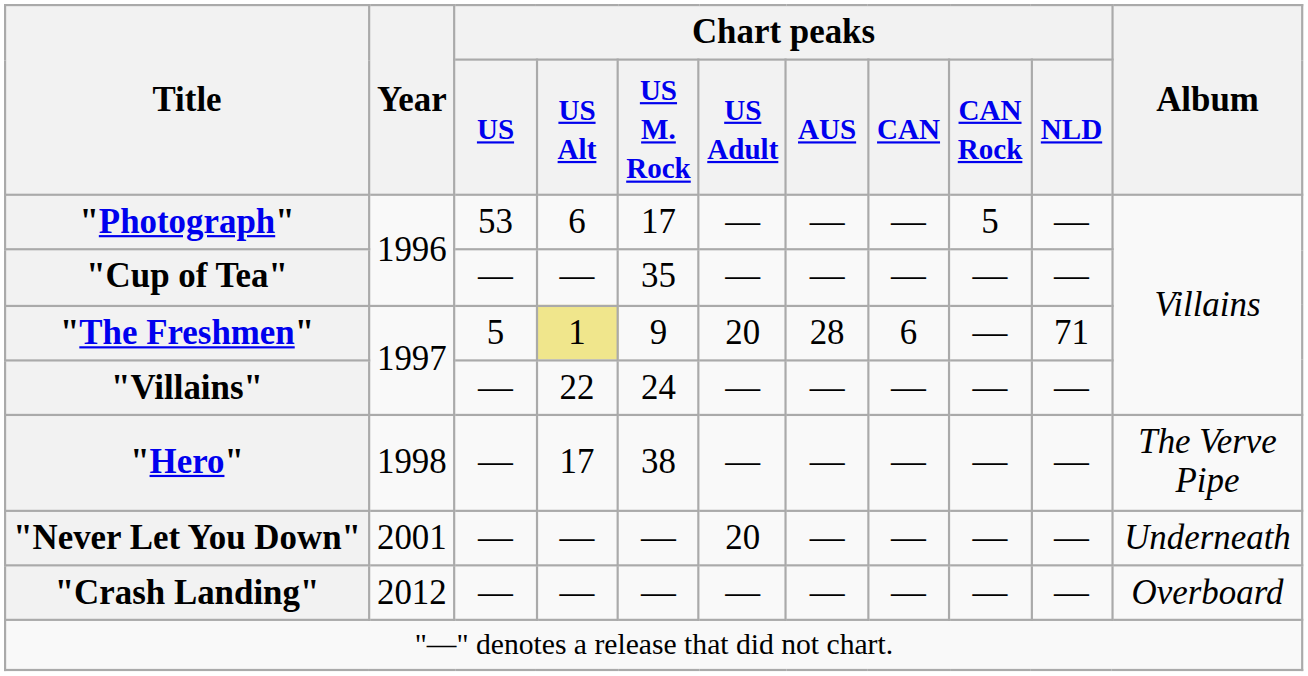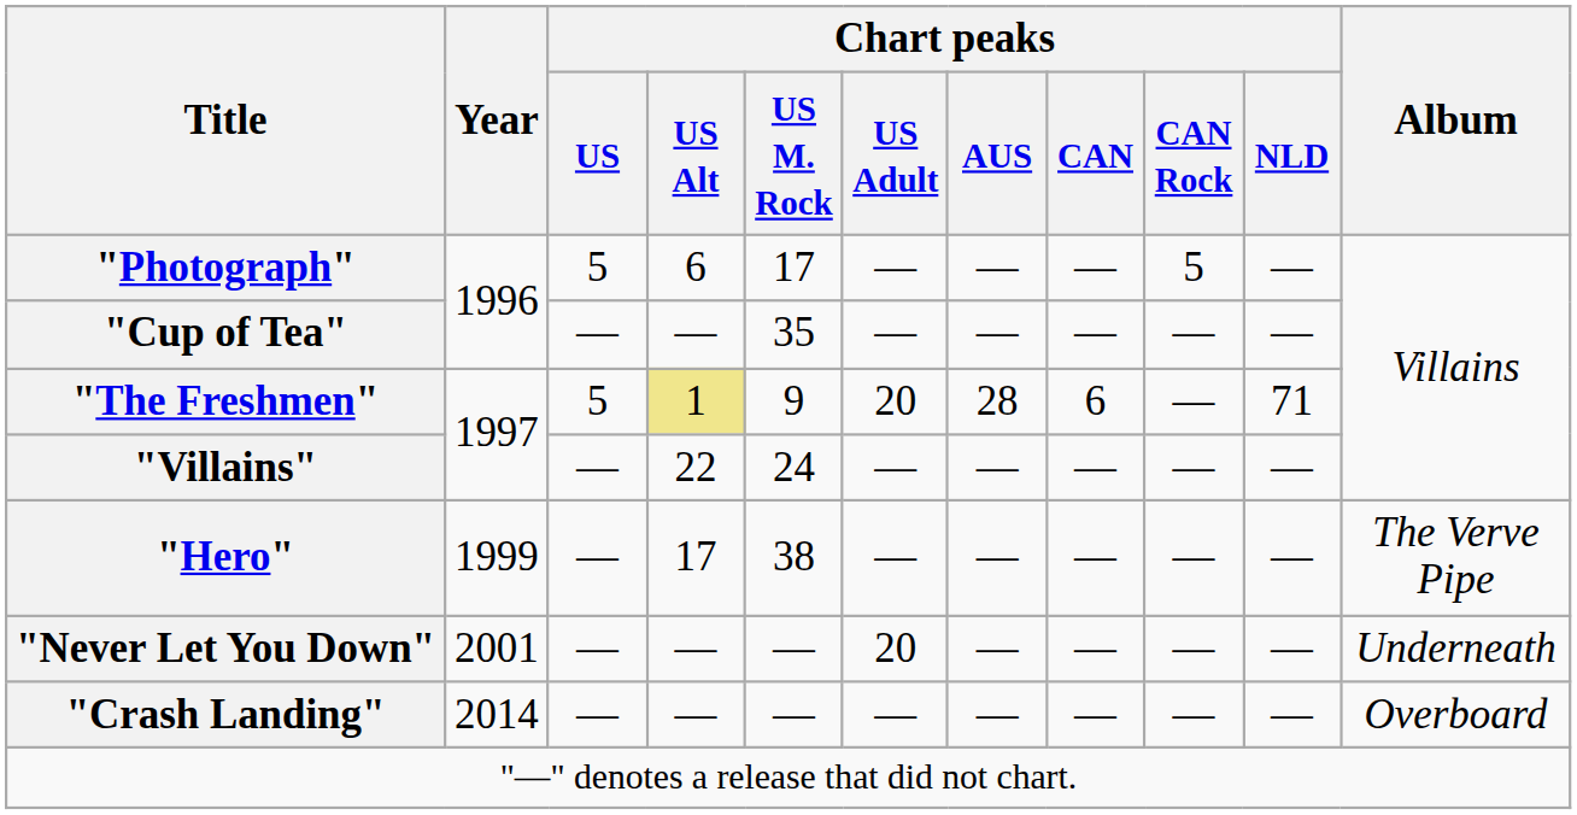 <table class="wikitable plainrowheaders" style="text-align:center">
 <tr>
 <th rowspan="2">Title</th>
 <th rowspan="2">Year</th>
 <th colspan="8">Chart peaks</th>
 <th rowspan="2" style="width:80px;">Album</th>
 </tr>
 <tr>
 <th style="width:30px;"><small> <a href='#'>US</a></small><br></th>
 <th style="width:30px;"><small> <a href='#'>US Alt</a></small><br></th>
 <th style="width:30px;"><small> <a href='#'>US M. Rock</a></small><br></th>
 <th style="width:30px;"><small> <a href='#'>US Adult</a></small><br></th>
 <th style="width:30px;"><small> <a href='#'>AUS</a></small><br></th>
 <th style="width:30px;"><small> <a href='#'>CAN</a></small><br></th>
 <th style="width:30px;"><small> <a href='#'>CAN Rock</a></small><br></th>
 <th style="width:30px;"><small> <a href='#'>NLD</a></small><br></th>
 </tr>
 <tr>
 <th scope="row">"<a href='#'>Photograph</a>"</th>
 <td rowspan="2">1996</td>
-<td>53</td>
+<td>5</td>
 <td>6</td>
 <td>17</td>
 <td>—</td>
 <td>—</td>
 <td>—</td>
 <td>5</td>
 <td>—</td>
 <td rowspan="4"><em>Villains</em></td>
 </tr>
 <tr>
 <th scope="row">"Cup of Tea"</th>
 <td>—</td>
 <td>—</td>
 <td>35</td>
 <td>—</td>
 <td>—</td>
 <td>—</td>
 <td>—</td>
 <td>—</td>
 </tr>
 <tr>
 <th scope="row">"<a href='#'>The Freshmen</a>"</th>
 <td rowspan="2">1997</td>
 <td>5</td>
 <td style="background: khaki;">1</td>
 <td>9</td>
 <td>20</td>
 <td>28</td>
 <td>6</td>
 <td>—</td>
 <td>71</td>
 </tr>
 <tr>
 <th scope="row">"Villains"</th>
 <td>—</td>
 <td>22</td>
 <td>24</td>
 <td>—</td>
 <td>—</td>
 <td>—</td>
 <td>—</td>
 <td>—</td>
 </tr>
 <tr>
 <th scope="row">"<a href='#'>Hero</a>"</th>
-<td>1998</td>
+<td>1999</td>
 <td>—</td>
 <td>17</td>
 <td>38</td>
 <td>—</td>
 <td>—</td>
 <td>—</td>
 <td>—</td>
 <td>—</td>
 <td><em>The Verve Pipe</em></td>
 </tr>
 <tr>
 <th scope="row">"Never Let You Down"</th>
 <td>2001</td>
 <td>—</td>
 <td>—</td>
 <td>—</td>
 <td>20</td>
 <td>—</td>
 <td>—</td>
 <td>—</td>
 <td>—</td>
 <td><em>Underneath</em></td>
 </tr>
 <tr>
 <th scope="row">"Crash Landing"</th>
-<td>2012</td>
+<td>2014</td>
 <td>—</td>
 <td>—</td>
 <td>—</td>
 <td>—</td>
 <td>—</td>
 <td>—</td>
 <td>—</td>
 <td>—</td>
 <td><em>Overboard</em></td>
 </tr>
 <tr>
 <td colspan="12" style="text-align:center; font-size:85%">"—" denotes a release that did not chart.</td>
 </tr>
 </table>
